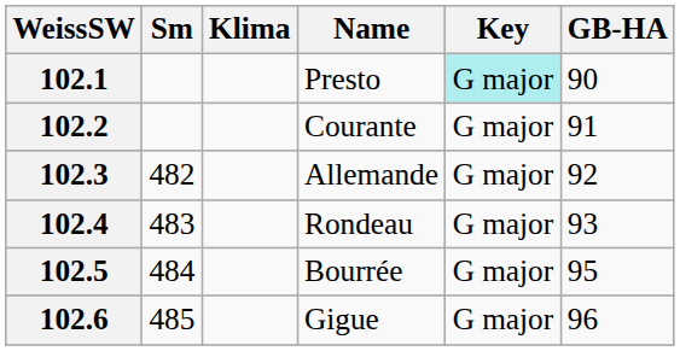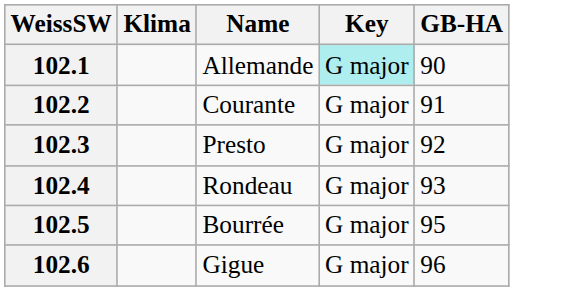 <table border="1" class="wikitable sortable">
 <tr>
 <th data-sort-type="number">WeissSW</th>
-<th>Sm</th>
 <th>Klima</th>
 <th class="unsortable">Name</th>
 <th class="unsortable">Key</th>
 <th>GB-HA</th>
 </tr>
 <tr>
 <th data-sort-value="1">102.1</th>
 <td></td>
-<td></td>
-<td>Presto</td>
+<td>Allemande</td>
 <td style="background: paleturquoise;">G major</td>
 <td>90</td>
 </tr>
 <tr>
 <th data-sort-value="2">102.2</th>
-<td></td>
 <td></td>
 <td>Courante</td>
 <td>G major</td>
 <td>91</td>
 </tr>
 <tr>
 <th data-sort-value="3">102.3</th>
-<td>482</td>
 <td></td>
-<td>Allemande</td>
+<td>Presto</td>
 <td>G major</td>
 <td>92</td>
 </tr>
 <tr>
 <th data-sort-value="4">102.4</th>
-<td>483</td>
 <td></td>
 <td>Rondeau</td>
 <td>G major</td>
 <td>93</td>
 </tr>
 <tr>
 <th data-sort-value="5">102.5</th>
-<td>484</td>
 <td></td>
 <td>Bourrée</td>
 <td>G major</td>
 <td>95</td>
 </tr>
 <tr>
 <th data-sort-value="6">102.6</th>
-<td>485</td>
 <td></td>
 <td>Gigue</td>
 <td>G major</td>
 <td>96</td>
 </tr>
 </table>
